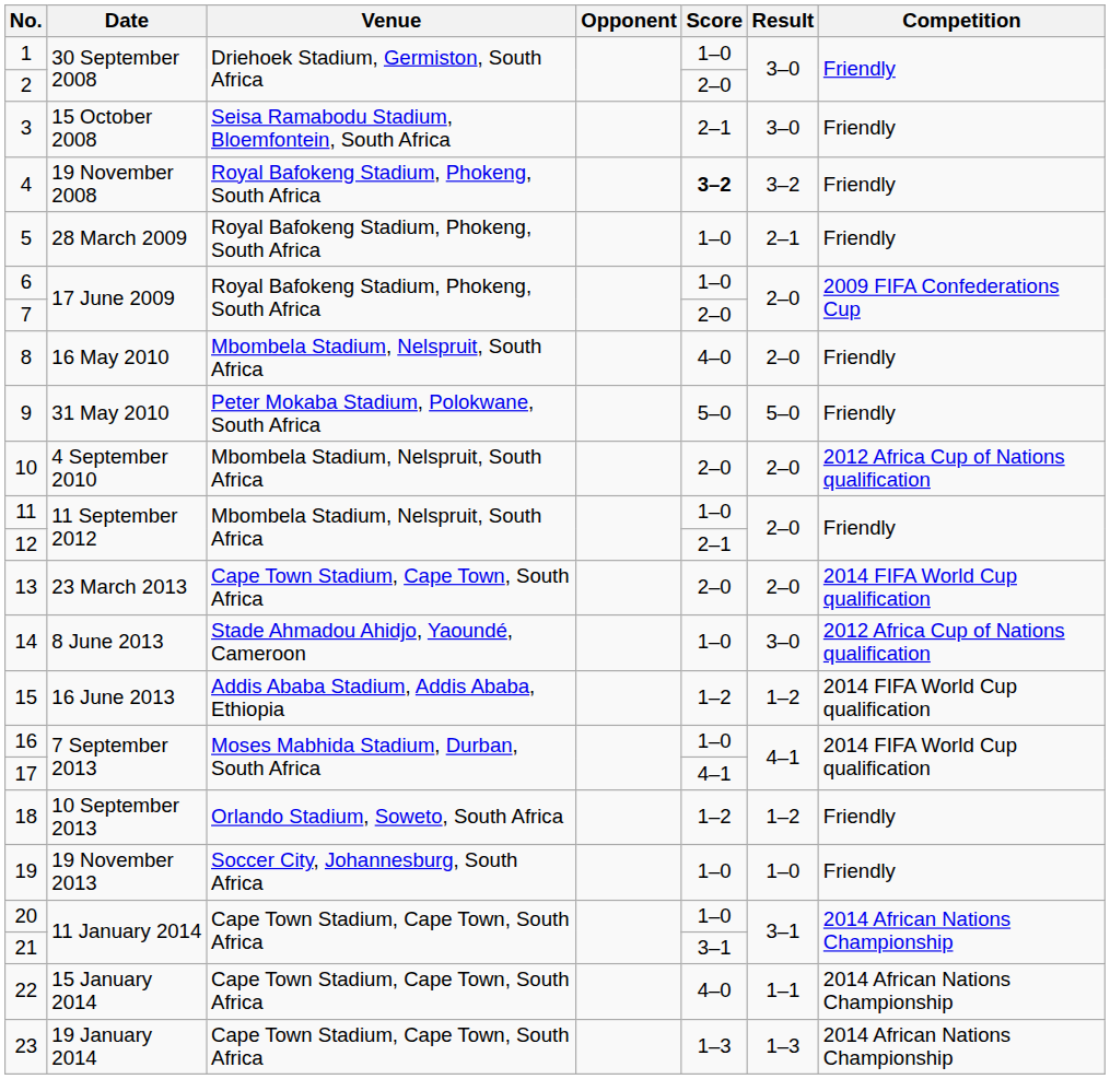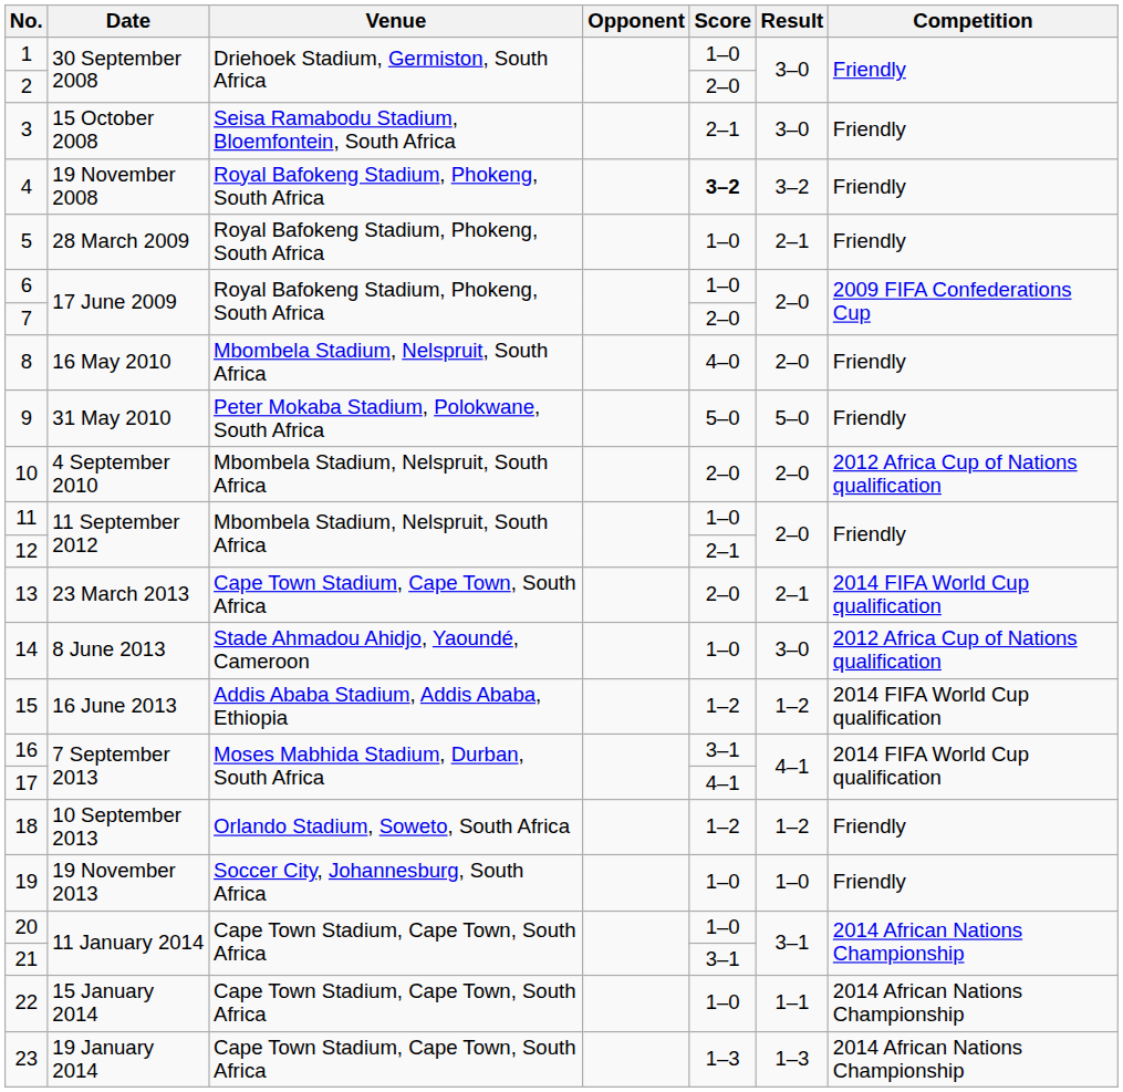 <table class="wikitable sortable">
 <tr>
 <th scope="col">No.</th>
 <th scope="col">Date</th>
 <th scope="col">Venue</th>
 <th scope="col">Opponent</th>
 <th scope="col">Score</th>
 <th scope="col">Result</th>
 <th scope="col">Competition</th>
 </tr>
 <tr>
 <td align="center">1</td>
 <td rowspan="2">30 September 2008</td>
 <td rowspan="2">Driehoek Stadium, <a href='#'>Germiston</a>, South Africa</td>
 <td rowspan="2"></td>
 <td align="center">1–0</td>
 <td rowspan="2" style="text-align:center">3–0</td>
 <td rowspan="2"><a href='#'>Friendly</a></td>
 </tr>
 <tr>
 <td align="center">2</td>
 <td align="center">2–0</td>
 </tr>
 <tr>
 <td align="center">3</td>
 <td>15 October 2008</td>
 <td><a href='#'>Seisa Ramabodu Stadium</a>, <a href='#'>Bloemfontein</a>, South Africa</td>
 <td></td>
 <td align="center">2–1</td>
 <td align="center">3–0</td>
 <td>Friendly</td>
 </tr>
 <tr>
 <td align="center">4</td>
 <td>19 November 2008</td>
 <td><a href='#'>Royal Bafokeng Stadium</a>, <a href='#'>Phokeng</a>, South Africa</td>
 <td></td>
 <td align="center"><strong>3–2</strong></td>
 <td align="center">3–2</td>
 <td>Friendly</td>
 </tr>
 <tr>
 <td align="center">5</td>
 <td>28 March 2009</td>
 <td>Royal Bafokeng Stadium, Phokeng, South Africa</td>
 <td></td>
 <td align="center">1–0</td>
 <td align="center">2–1</td>
 <td>Friendly</td>
 </tr>
 <tr>
 <td align="center">6</td>
 <td rowspan="2">17 June 2009</td>
 <td rowspan="2">Royal Bafokeng Stadium, Phokeng, South Africa</td>
 <td rowspan="2"></td>
 <td align="center">1–0</td>
 <td rowspan="2" style="text-align:center">2–0</td>
 <td rowspan="2"><a href='#'>2009 FIFA Confederations Cup</a></td>
 </tr>
 <tr>
 <td align="center">7</td>
 <td align="center">2–0</td>
 </tr>
 <tr>
 <td align="center">8</td>
 <td>16 May 2010</td>
 <td><a href='#'>Mbombela Stadium</a>, <a href='#'>Nelspruit</a>, South Africa</td>
 <td></td>
 <td align="center">4–0</td>
 <td align="center">2–0</td>
 <td>Friendly</td>
 </tr>
 <tr>
 <td align="center">9</td>
 <td>31 May 2010</td>
 <td><a href='#'>Peter Mokaba Stadium</a>, <a href='#'>Polokwane</a>, South Africa</td>
 <td></td>
 <td align="center">5–0</td>
 <td align="center">5–0</td>
 <td>Friendly</td>
 </tr>
 <tr>
 <td align="center">10</td>
 <td>4 September 2010</td>
 <td>Mbombela Stadium, Nelspruit, South Africa</td>
 <td></td>
 <td align="center">2–0</td>
 <td align="center">2–0</td>
 <td><a href='#'>2012 Africa Cup of Nations qualification</a></td>
 </tr>
 <tr>
 <td align="center">11</td>
 <td rowspan="2">11 September 2012</td>
 <td rowspan="2">Mbombela Stadium, Nelspruit, South Africa</td>
 <td rowspan="2"></td>
 <td align="center">1–0</td>
 <td rowspan="2" style="text-align:center">2–0</td>
 <td rowspan="2">Friendly</td>
 </tr>
 <tr>
 <td align="center">12</td>
 <td align="center">2–1</td>
 </tr>
 <tr>
 <td align="center">13</td>
 <td>23 March 2013</td>
 <td><a href='#'>Cape Town Stadium</a>, <a href='#'>Cape Town</a>, South Africa</td>
 <td></td>
 <td align="center">2–0</td>
-<td align="center">2–0</td>
+<td align="center">2–1</td>
 <td><a href='#'>2014 FIFA World Cup qualification</a></td>
 </tr>
 <tr>
 <td align="center">14</td>
 <td>8 June 2013</td>
 <td><a href='#'>Stade Ahmadou Ahidjo</a>, <a href='#'>Yaoundé</a>, Cameroon</td>
 <td></td>
 <td align="center">1–0</td>
 <td align="center">3–0</td>
 <td><a href='#'>2012 Africa Cup of Nations qualification</a></td>
 </tr>
 <tr>
 <td align="center">15</td>
 <td>16 June 2013</td>
 <td><a href='#'>Addis Ababa Stadium</a>, <a href='#'>Addis Ababa</a>, Ethiopia</td>
 <td></td>
 <td align="center">1–2</td>
 <td align="center">1–2</td>
 <td>2014 FIFA World Cup qualification</td>
 </tr>
 <tr>
 <td align="center">16</td>
 <td rowspan="2">7 September 2013</td>
 <td rowspan="2"><a href='#'>Moses Mabhida Stadium</a>, <a href='#'>Durban</a>, South Africa</td>
 <td rowspan="2"></td>
-<td align="center">1–0</td>
+<td align="center">3–1</td>
 <td rowspan="2" style="text-align:center">4–1</td>
 <td rowspan="2">2014 FIFA World Cup qualification</td>
 </tr>
 <tr>
 <td align="center">17</td>
 <td align="center">4–1</td>
 </tr>
 <tr>
 <td align="center">18</td>
 <td>10 September 2013</td>
 <td><a href='#'>Orlando Stadium</a>, <a href='#'>Soweto</a>, South Africa</td>
 <td></td>
 <td align="center">1–2</td>
 <td align="center">1–2</td>
 <td>Friendly</td>
 </tr>
 <tr>
 <td align="center">19</td>
 <td>19 November 2013</td>
 <td><a href='#'>Soccer City</a>, <a href='#'>Johannesburg</a>, South Africa</td>
 <td></td>
 <td align="center">1–0</td>
 <td align="center">1–0</td>
 <td>Friendly</td>
 </tr>
 <tr>
 <td align="center">20</td>
 <td rowspan="2">11 January 2014</td>
 <td rowspan="2">Cape Town Stadium, Cape Town, South Africa</td>
 <td rowspan="2"></td>
 <td align="center">1–0</td>
 <td rowspan="2" style="text-align:center">3–1</td>
 <td rowspan="2"><a href='#'>2014 African Nations Championship</a></td>
 </tr>
 <tr>
 <td align="center">21</td>
 <td align="center">3–1</td>
 </tr>
 <tr>
 <td align="center">22</td>
 <td>15 January 2014</td>
 <td>Cape Town Stadium, Cape Town, South Africa</td>
 <td></td>
-<td align="center">4–0</td>
+<td align="center">1–0</td>
 <td align="center">1–1</td>
 <td>2014 African Nations Championship</td>
 </tr>
 <tr>
 <td align="center">23</td>
 <td>19 January 2014</td>
 <td>Cape Town Stadium, Cape Town, South Africa</td>
 <td></td>
 <td align="center">1–3</td>
 <td align="center">1–3</td>
 <td>2014 African Nations Championship</td>
 </tr>
 <tr>
 </tr>
 </table>
